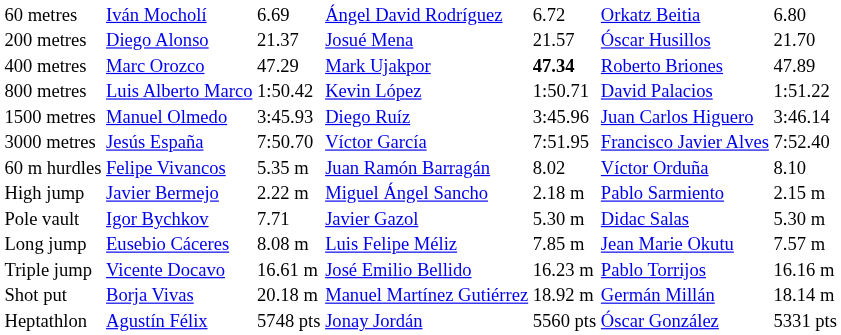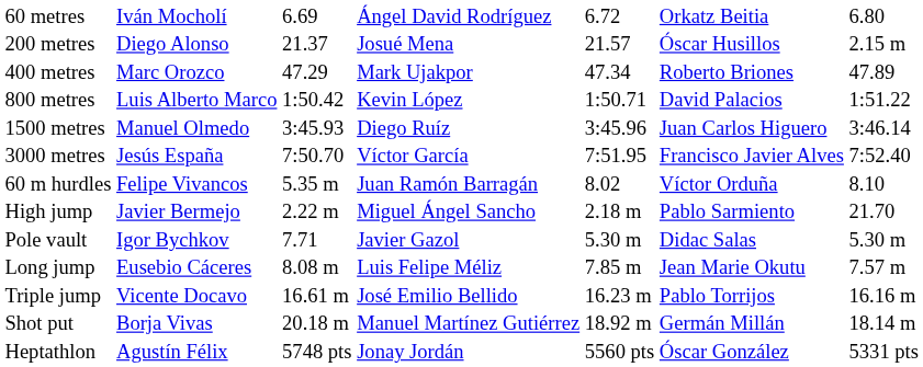 <table>
 <tr>
 <td>60 metres</td>
 <td><a href='#'>Iván Mocholí</a></td>
 <td>6.69</td>
 <td><a href='#'>Ángel David Rodríguez</a></td>
 <td>6.72</td>
 <td><a href='#'>Orkatz Beitia</a></td>
 <td>6.80</td>
 </tr>
 <tr>
 <td>200 metres</td>
 <td><a href='#'>Diego Alonso</a></td>
 <td>21.37</td>
 <td><a href='#'>Josué Mena</a></td>
 <td>21.57 </td>
 <td><a href='#'>Óscar Husillos</a></td>
-<td>21.70</td>
+<td>2.15 m</td>
 </tr>
 <tr>
 <td>400 metres</td>
 <td><a href='#'>Marc Orozco</a></td>
 <td>47.29 </td>
 <td><a href='#'>Mark Ujakpor</a></td>
-<td><strong>47.34</strong></td>
+<td>47.34</td>
 <td><a href='#'>Roberto Briones</a></td>
 <td>47.89</td>
 </tr>
 <tr>
 <td>800 metres</td>
 <td><a href='#'>Luis Alberto Marco</a></td>
 <td>1:50.42</td>
 <td><a href='#'>Kevin López</a></td>
 <td>1:50.71</td>
 <td><a href='#'>David Palacios</a></td>
 <td>1:51.22</td>
 </tr>
 <tr>
 <td>1500 metres</td>
 <td><a href='#'>Manuel Olmedo</a></td>
 <td>3:45.93</td>
 <td><a href='#'>Diego Ruíz</a></td>
 <td>3:45.96</td>
 <td><a href='#'>Juan Carlos Higuero</a></td>
 <td>3:46.14</td>
 </tr>
 <tr>
 <td>3000 metres</td>
 <td><a href='#'>Jesús España</a></td>
 <td>7:50.70</td>
 <td><a href='#'>Víctor García</a></td>
 <td>7:51.95 </td>
 <td><a href='#'>Francisco Javier Alves</a></td>
 <td>7:52.40</td>
 </tr>
 <tr>
 <td>60 m hurdles</td>
 <td><a href='#'>Felipe Vivancos</a></td>
 <td>5.35 m</td>
 <td><a href='#'>Juan Ramón Barragán</a></td>
 <td>8.02</td>
 <td><a href='#'>Víctor Orduña</a></td>
 <td>8.10 </td>
 </tr>
 <tr>
 <td>High jump</td>
 <td><a href='#'>Javier Bermejo</a></td>
 <td>2.22 m</td>
 <td><a href='#'>Miguel Ángel Sancho</a></td>
 <td>2.18 m</td>
 <td><a href='#'>Pablo Sarmiento</a></td>
-<td>2.15 m</td>
+<td>21.70</td>
 </tr>
 <tr>
 <td>Pole vault</td>
 <td><a href='#'>Igor Bychkov</a></td>
 <td>7.71</td>
 <td><a href='#'>Javier Gazol</a></td>
 <td>5.30 m</td>
 <td><a href='#'>Didac Salas</a></td>
 <td>5.30 m  </td>
 </tr>
 <tr>
 <td>Long jump</td>
 <td><a href='#'>Eusebio Cáceres</a></td>
 <td>8.08 m </td>
 <td><a href='#'>Luis Felipe Méliz</a></td>
 <td>7.85 m</td>
 <td><a href='#'>Jean Marie Okutu</a></td>
 <td>7.57 m </td>
 </tr>
 <tr>
 <td>Triple jump</td>
 <td><a href='#'>Vicente Docavo</a></td>
 <td>16.61 m  </td>
 <td><a href='#'>José Emilio Bellido</a></td>
 <td>16.23 m </td>
 <td><a href='#'>Pablo Torrijos</a></td>
 <td>16.16 m </td>
 </tr>
 <tr>
 <td>Shot put</td>
 <td><a href='#'>Borja Vivas</a></td>
 <td>20.18 m </td>
 <td><a href='#'>Manuel Martínez Gutiérrez</a></td>
 <td>18.92 m</td>
 <td><a href='#'>Germán Millán</a></td>
 <td>18.14 m</td>
 </tr>
 <tr>
 <td>Heptathlon</td>
 <td><a href='#'>Agustín Félix</a></td>
 <td>5748 pts</td>
 <td><a href='#'>Jonay Jordán</a></td>
 <td>5560 pts </td>
 <td><a href='#'>Óscar González</a></td>
 <td>5331 pts</td>
 </tr>
 </table>
